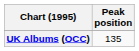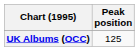 <table class="wikitable sortable plainrowheaders" style="text-align:center">
 <tr>
 <th scope="col">Chart (1995)</th>
 <th scope="col">Peak<br>position</th>
 </tr>
 <tr>
 </tr>
 <tr>
 </tr>
 <tr>
 <th scope="row"><a href='#'>UK Albums</a> (<a href='#'>OCC</a>)</th>
-<td>135</td>
+<td>125</td>
 </tr>
 </table>
